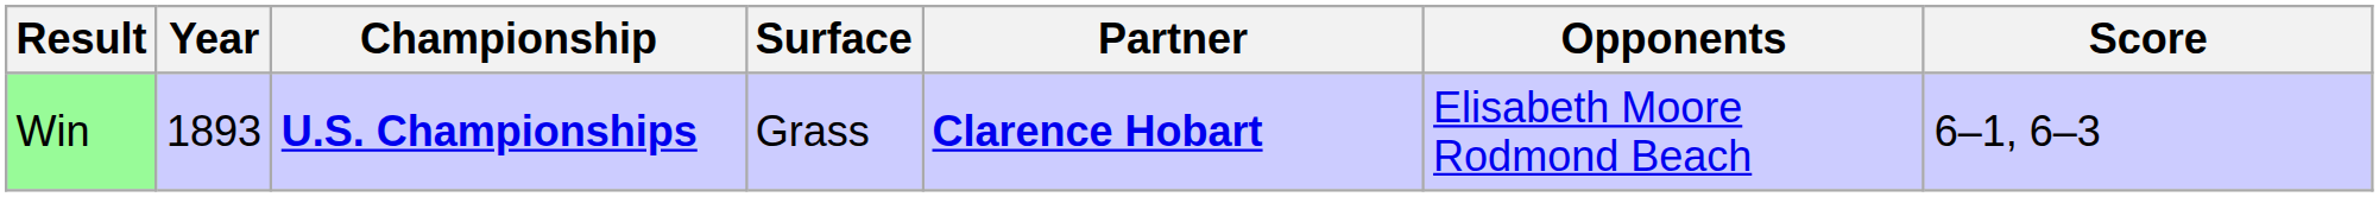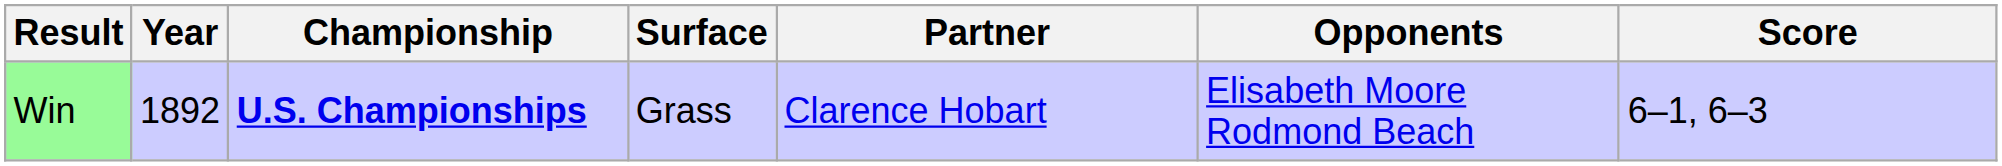 <table class="sortable wikitable">
 <tr>
 <th style="width:40px">Result</th>
 <th style="width:30px">Year</th>
 <th style="width:170px">Championship</th>
 <th style="width:50px">Surface</th>
 <th style="width:180px">Partner</th>
 <th style="width:180px">Opponents</th>
 <th style="width:160px" class="unsortable">Score</th>
 </tr>
 <tr style="background:#ccf;">
 <td style="background:#98fb98;">Win</td>
-<td>1893</td>
+<td>1892</td>
 <td><strong><a href='#'>U.S. Championships</a></strong></td>
 <td>Grass</td>
-<td><strong> <a href='#'>Clarence Hobart</a></strong></td>
+<td> <a href='#'>Clarence Hobart</a></td>
 <td> <a href='#'>Elisabeth Moore</a> <br>  <a href='#'>Rodmond Beach</a></td>
 <td>6–1, 6–3</td>
 </tr>
 </table>
